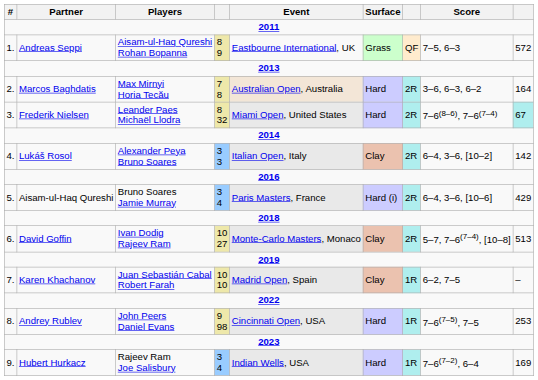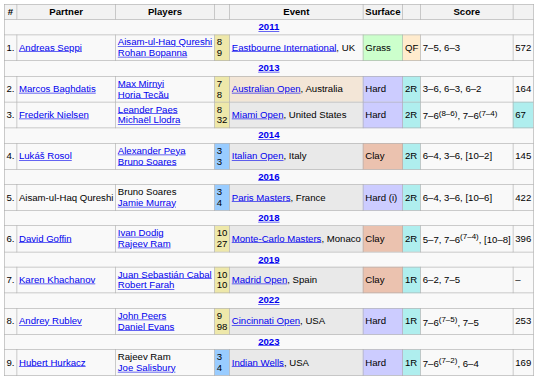 <table class="wikitable">
 <tr>
 <th class="unsortable">#</th>
 <th>Partner</th>
 <th>Players</th>
 <th></th>
 <th>Event</th>
 <th>Surface</th>
 <th class="unsortable"></th>
 <th class="unsortable">Score</th>
 <th class="unsortable"></th>
 </tr>
 <tr>
 <td colspan=9 style=text-align:center><strong><a href='#'>2011</a></strong></td>
 </tr>
 <tr>
 <td>1.</td>
 <td> <a href='#'>Andreas Seppi</a></td>
 <td> <a href='#'>Aisam-ul-Haq Qureshi</a> <br> <a href='#'>Rohan Bopanna</a></td>
 <td bgcolor=EEE8AA>8<br>9</td>
 <td><a href='#'>Eastbourne International</a>, UK</td>
 <td style="background:#cfc;">Grass</td>
 <td bgcolor=ffebcd>QF</td>
 <td>7–5, 6–3</td>
 <td>572</td>
 </tr>
 <tr>
 <td colspan=9 style=text-align:center><strong><a href='#'>2013</a></strong></td>
 </tr>
 <tr>
 <td>2.</td>
 <td> <a href='#'>Marcos Baghdatis</a></td>
 <td> <a href='#'>Max Mirnyi</a><br> <a href='#'>Horia Tecău</a></td>
 <td bgcolor=EEE8AA>7<br>8</td>
 <td bgcolor=f3e6d7><a href='#'>Australian Open</a>, Australia</td>
 <td style="background:#ccf;">Hard</td>
 <td bgcolor=afeeee>2R</td>
 <td>3–6, 6–3, 6–2</td>
 <td>164</td>
 </tr>
 <tr>
 <td>3.</td>
 <td> <a href='#'>Frederik Nielsen</a></td>
 <td> <a href='#'>Leander Paes</a><br> <a href='#'>Michaël Llodra</a></td>
 <td bgcolor=EEE8AA>8<br>32</td>
 <td bgcolor=e9e9e9><a href='#'>Miami Open</a>, United States</td>
 <td style="background:#ccf;">Hard</td>
 <td bgcolor=afeeee>2R</td>
 <td>7–6<sup>(8–6)</sup>, 7–6<sup>(7–4)</sup></td>
 <td style="background:#afeeee">67</td>
 </tr>
 <tr>
 <td colspan=9 style=text-align:center><strong><a href='#'>2014</a></strong></td>
 </tr>
 <tr>
 <td>4.</td>
 <td> <a href='#'>Lukáš Rosol</a></td>
 <td> <a href='#'>Alexander Peya</a><br> <a href='#'>Bruno Soares</a></td>
 <td style="background:#9cf;">3<br>3</td>
 <td bgcolor=e9e9e9><a href='#'>Italian Open</a>, Italy</td>
 <td style="background:#ebc2af;">Clay</td>
 <td bgcolor=afeeee>2R</td>
 <td>6–4, 3–6, [10–2]</td>
-<td>142</td>
+<td>145</td>
 </tr>
 <tr>
 <td colspan=9 style=text-align:center><strong><a href='#'>2016</a></strong></td>
 </tr>
 <tr>
 <td>5.</td>
 <td> Aisam-ul-Haq Qureshi</td>
 <td> Bruno Soares<br> <a href='#'>Jamie Murray</a></td>
 <td style="background:#9cf;">3<br>4</td>
 <td bgcolor=e9e9e9><a href='#'>Paris Masters</a>, France</td>
 <td style="background:#ccf;">Hard (i)</td>
 <td bgcolor=afeeee>2R</td>
 <td>6–4, 3–6, [10–6]</td>
-<td>429</td>
+<td>422</td>
 </tr>
 <tr>
 <td colspan=9 style=text-align:center><strong><a href='#'>2018</a></strong></td>
 </tr>
 <tr>
 <td>6.</td>
 <td> <a href='#'>David Goffin</a></td>
 <td> <a href='#'>Ivan Dodig</a><br> <a href='#'>Rajeev Ram</a></td>
 <td bgcolor=EEE8AA>10<br>27</td>
 <td bgcolor=e9e9e9><a href='#'>Monte-Carlo Masters</a>, Monaco</td>
 <td style="background:#ebc2af;">Clay</td>
 <td bgcolor=afeeee>2R</td>
 <td>5–7, 7–6<sup>(7–4)</sup>, [10–8]</td>
-<td>513</td>
+<td>396</td>
 </tr>
 <tr>
 <td colspan=9 style=text-align:center><strong><a href='#'>2019</a></strong></td>
 </tr>
 <tr>
 <td>7.</td>
 <td> <a href='#'>Karen Khachanov</a></td>
 <td> <a href='#'>Juan Sebastián Cabal</a><br> <a href='#'>Robert Farah</a></td>
 <td bgcolor=EEE8AA>10<br>10</td>
 <td bgcolor=e9e9e9><a href='#'>Madrid Open</a>, Spain</td>
 <td style="background:#ebc2af;">Clay</td>
 <td bgcolor=afeeee>1R</td>
 <td>6–2, 7–5</td>
 <td>–</td>
 </tr>
 <tr>
 <td colspan=9 style=text-align:center><strong><a href='#'>2022</a></strong></td>
 </tr>
 <tr>
 <td>8.</td>
 <td> <a href='#'>Andrey Rublev</a></td>
 <td> <a href='#'>John Peers</a><br> <a href='#'>Daniel Evans</a></td>
 <td bgcolor=EEE8AA>9<br>98</td>
 <td bgcolor=e9e9e9><a href='#'>Cincinnati Open</a>, USA</td>
 <td style="background:#ccf;">Hard</td>
 <td bgcolor=afeeee>1R</td>
 <td>7–6<sup>(7–5)</sup>, 7–5</td>
 <td>253</td>
 </tr>
 <tr>
 <td colspan=9 style=text-align:center><strong><a href='#'>2023</a></strong></td>
 </tr>
 <tr>
 <td>9.</td>
 <td> <a href='#'>Hubert Hurkacz</a></td>
 <td> Rajeev Ram<br> <a href='#'>Joe Salisbury</a></td>
 <td style="background:#9cf;">3<br>4</td>
 <td bgcolor=e9e9e9><a href='#'>Indian Wells</a>, USA</td>
 <td style= " background:#ccf;">Hard</td>
 <td bgcolor=afeeee>1R</td>
 <td>7–6<sup>(7–2)</sup>, 6–4</td>
 <td>169</td>
 </tr>
 </table>
